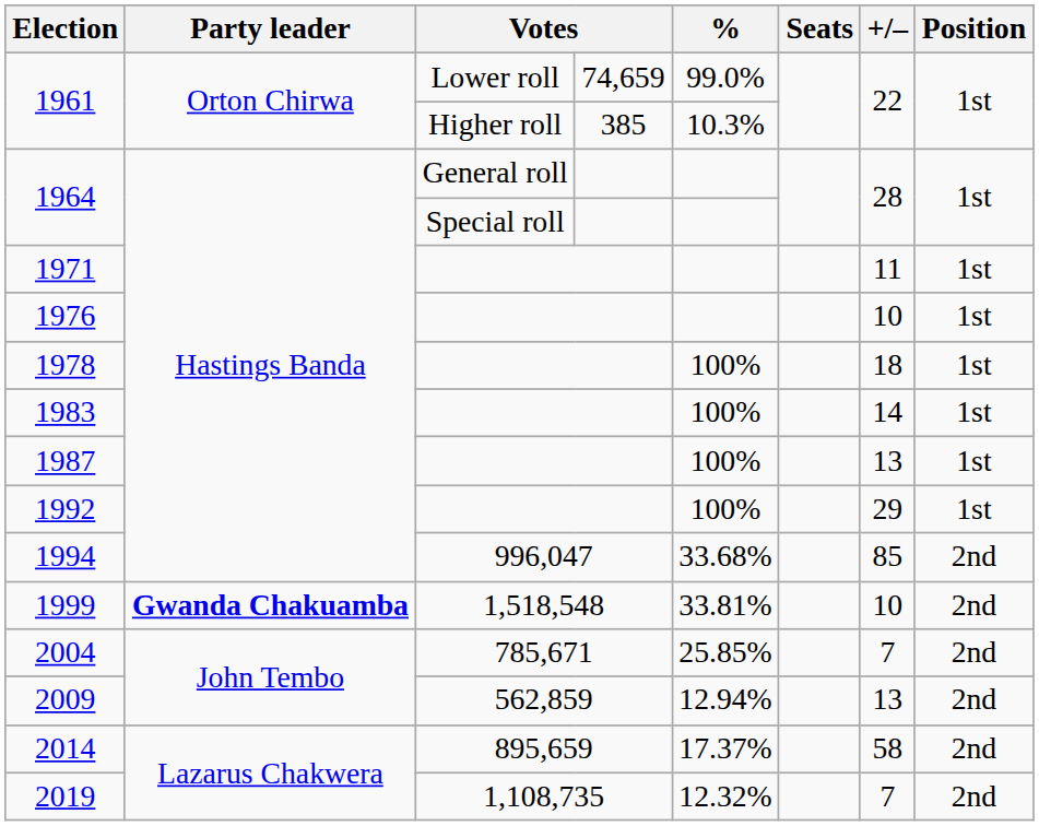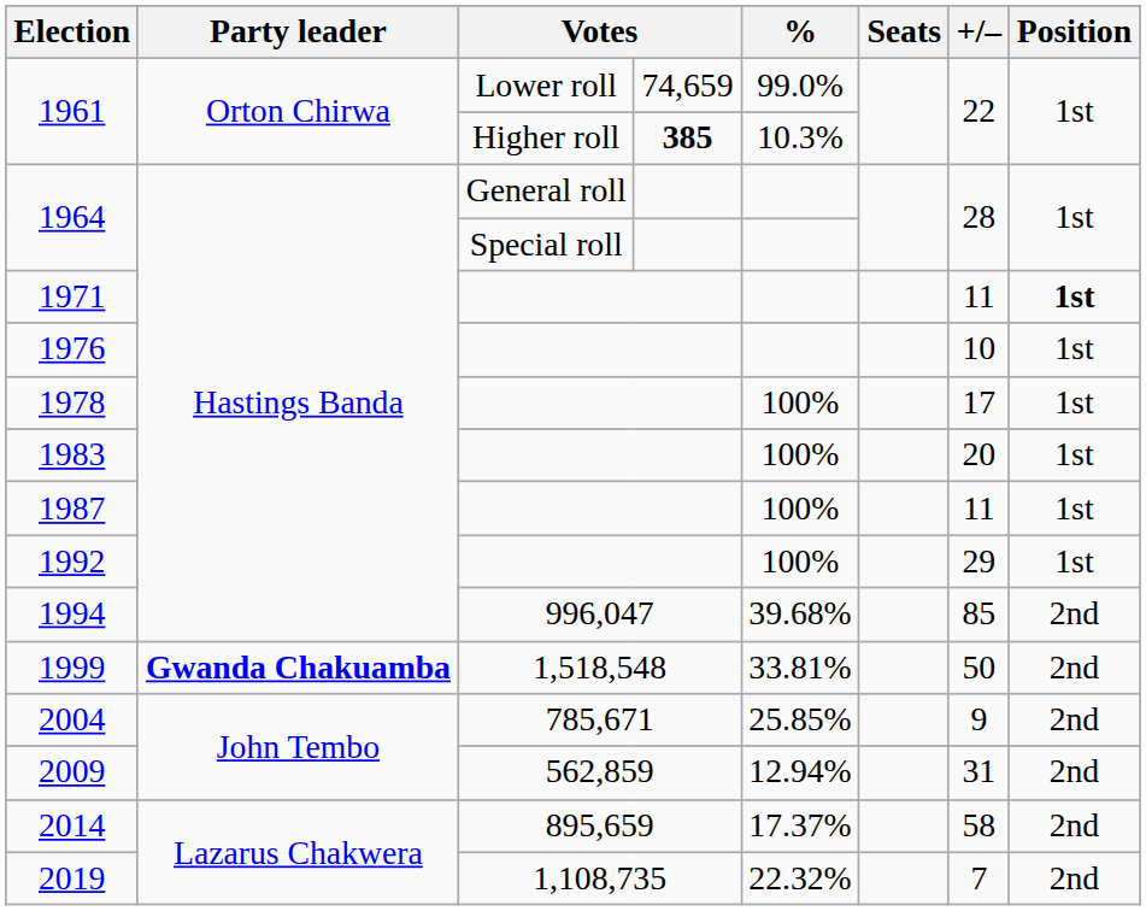 <table class=wikitable style=text-align:center>
 <tr>
 <th>Election</th>
 <th>Party leader</th>
 <th colspan="2">Votes</th>
 <th><strong>%</strong></th>
 <th>Seats</th>
 <th>+/–</th>
 <th>Position</th>
 </tr>
 <tr>
 <td rowspan="2"><a href='#'>1961</a></td>
 <td rowspan="2"><a href='#'>Orton Chirwa</a></td>
 <td>Lower roll</td>
 <td>74,659</td>
 <td>99.0%</td>
 <td rowspan="2"></td>
 <td rowspan="2"> 22</td>
 <td rowspan="2"> 1st</td>
 </tr>
 <tr>
 <td>Higher roll</td>
-<td>385</td>
+<td><strong>385</strong></td>
 <td>10.3%</td>
 </tr>
 <tr>
 <td rowspan="2"><a href='#'>1964</a></td>
 <td rowspan="9"><a href='#'>Hastings Banda</a></td>
 <td>General roll</td>
 <td></td>
 <td></td>
 <td rowspan="2"></td>
 <td rowspan="2"> 28</td>
 <td rowspan="2"> 1st</td>
 </tr>
 <tr>
 <td>Special roll</td>
 <td></td>
 <td></td>
 </tr>
 <tr>
 <td><a href='#'>1971</a></td>
 <td colspan="2"></td>
 <td></td>
 <td></td>
 <td> 11</td>
-<td> 1st</td>
+<td><strong> 1st</strong></td>
 </tr>
 <tr>
 <td><a href='#'>1976</a></td>
 <td colspan="2"></td>
 <td></td>
 <td></td>
 <td> 10</td>
 <td> 1st</td>
 </tr>
 <tr>
 <td><a href='#'>1978</a></td>
 <td colspan="2"></td>
 <td>100%</td>
 <td></td>
-<td> 18</td>
+<td> 17</td>
 <td> 1st</td>
 </tr>
 <tr>
 <td><a href='#'>1983</a></td>
 <td colspan="2"></td>
 <td>100%</td>
 <td></td>
-<td> 14</td>
+<td> 20</td>
 <td> 1st</td>
 </tr>
 <tr>
 <td><a href='#'>1987</a></td>
 <td colspan="2"></td>
 <td>100%</td>
 <td></td>
-<td> 13</td>
+<td> 11</td>
 <td> 1st</td>
 </tr>
 <tr>
 <td><a href='#'>1992</a></td>
 <td colspan="2"></td>
 <td>100%</td>
 <td></td>
 <td> 29</td>
 <td> 1st</td>
 </tr>
 <tr>
 <td><a href='#'>1994</a></td>
 <td colspan="2">996,047</td>
-<td>33.68%</td>
+<td>39.68%</td>
 <td></td>
 <td> 85</td>
 <td> 2nd</td>
 </tr>
 <tr>
 <td><a href='#'>1999</a></td>
 <td><strong><a href='#'>Gwanda Chakuamba</a></strong></td>
 <td colspan="2">1,518,548</td>
 <td>33.81%</td>
 <td></td>
-<td> 10</td>
+<td> 50</td>
 <td> 2nd</td>
 </tr>
 <tr>
 <td><a href='#'>2004</a></td>
 <td rowspan="2"><a href='#'>John Tembo</a></td>
 <td colspan="2">785,671</td>
 <td>25.85%</td>
 <td></td>
-<td> 7</td>
+<td> 9</td>
 <td> 2nd</td>
 </tr>
 <tr>
 <td><a href='#'>2009</a></td>
 <td colspan="2">562,859</td>
 <td>12.94%</td>
 <td></td>
-<td> 13</td>
+<td> 31</td>
 <td> 2nd</td>
 </tr>
 <tr>
 <td><a href='#'>2014</a></td>
 <td rowspan="2"><a href='#'>Lazarus Chakwera</a></td>
 <td colspan="2">895,659</td>
 <td>17.37%</td>
 <td></td>
 <td> 58</td>
 <td> 2nd</td>
 </tr>
 <tr>
 <td><a href='#'>2019</a></td>
 <td colspan="2">1,108,735</td>
-<td>12.32%</td>
+<td>22.32%</td>
 <td></td>
 <td> 7</td>
 <td> 2nd</td>
 </tr>
 </table>
